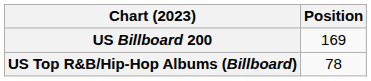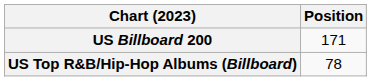 <table class="wikitable plainrowheaders" style="text-align:center">
 <tr>
 <th scope="col">Chart (2023)</th>
 <th scope="col">Position</th>
 </tr>
 <tr>
 <th scope="row">US <em>Billboard</em> 200</th>
-<td>169</td>
+<td>171</td>
 </tr>
 <tr>
 <th scope="row">US Top R&B/Hip-Hop Albums (<em>Billboard</em>)</th>
 <td>78</td>
 </tr>
 </table>
